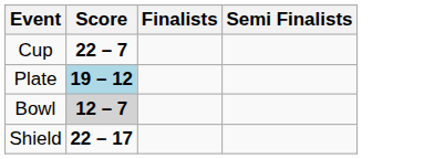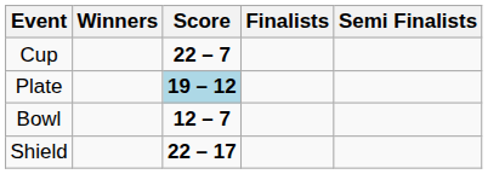 <table class="wikitable" style="text-align: center">
 <tr>
 <th>Event</th>
+<th>Winners</th>
 <th>Score</th>
 <th>Finalists</th>
 <th>Semi Finalists</th>
 </tr>
 <tr>
 <td>Cup</td>
+<td align=left><strong></strong></td>
 <td><strong>22 – 7</strong></td>
 <td align=left></td>
 <td align=left><br></td>
 </tr>
 <tr>
 <td>Plate</td>
+<td align=left><strong></strong></td>
 <td style="background: lightblue;"><strong>19 – 12</strong></td>
 <td align=left></td>
 <td align=left><br></td>
 </tr>
 <tr>
 <td>Bowl</td>
-<td style="background: lightgrey;"><strong>12 – 7</strong></td>
+<td align=left><strong></strong></td>
+<td><strong>12 – 7</strong></td>
 <td align=left></td>
 <td align=left><br></td>
 </tr>
 <tr>
 <td>Shield</td>
+<td align=left><strong></strong></td>
 <td><strong>22 – 17</strong></td>
 <td align=left></td>
 <td align=left><br></td>
 </tr>
 </table>
